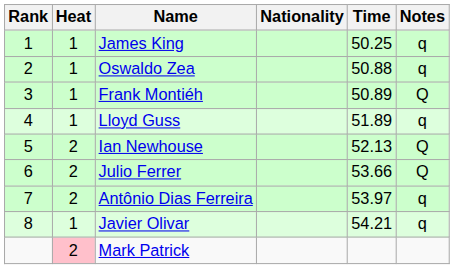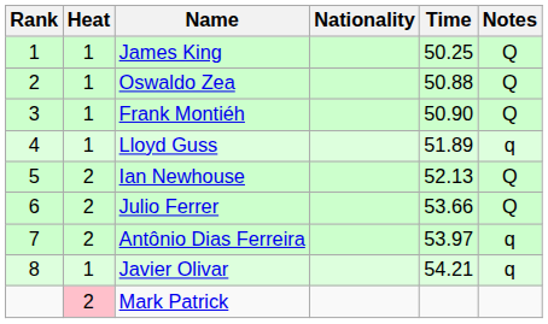 <table class="wikitable sortable" style="text-align:center">
 <tr>
 <th>Rank</th>
 <th>Heat</th>
 <th>Name</th>
 <th>Nationality</th>
 <th>Time</th>
 <th>Notes</th>
 </tr>
 <tr bgcolor=ccffcc>
 <td>1</td>
 <td>1</td>
 <td align=left><a href='#'>James King</a></td>
 <td align=left></td>
 <td>50.25</td>
-<td>q</td>
+<td>Q</td>
 </tr>
 <tr bgcolor=ccffcc>
 <td>2</td>
 <td>1</td>
 <td align=left><a href='#'>Oswaldo Zea</a></td>
 <td align=left></td>
 <td>50.88</td>
-<td>q</td>
+<td>Q</td>
 </tr>
 <tr bgcolor=ccffcc>
 <td>3</td>
 <td>1</td>
 <td align=left><a href='#'>Frank Montiéh</a></td>
 <td align=left></td>
-<td>50.89</td>
+<td>50.90</td>
 <td>Q</td>
 </tr>
 <tr bgcolor=ddffdd>
 <td>4</td>
 <td>1</td>
 <td align=left><a href='#'>Lloyd Guss</a></td>
 <td align=left></td>
 <td>51.89</td>
 <td>q</td>
 </tr>
 <tr bgcolor=ccffcc>
 <td>5</td>
 <td>2</td>
 <td align=left><a href='#'>Ian Newhouse</a></td>
 <td align=left></td>
 <td>52.13</td>
 <td>Q</td>
 </tr>
 <tr bgcolor=ccffcc>
 <td>6</td>
 <td>2</td>
 <td align=left><a href='#'>Julio Ferrer</a></td>
 <td align=left></td>
 <td>53.66</td>
 <td>Q</td>
 </tr>
 <tr bgcolor=ccffcc>
 <td>7</td>
 <td>2</td>
 <td align=left><a href='#'>Antônio Dias Ferreira</a></td>
 <td align=left></td>
 <td>53.97</td>
 <td>q</td>
 </tr>
 <tr bgcolor=ddffdd>
 <td>8</td>
 <td>1</td>
 <td align=left><a href='#'>Javier Olivar</a></td>
 <td align=left></td>
 <td>54.21</td>
 <td>q</td>
 </tr>
 <tr>
 <td></td>
 <td style="background: pink;">2</td>
 <td align=left><a href='#'>Mark Patrick</a></td>
 <td align=left></td>
 <td></td>
 <td></td>
 </tr>
 </table>
